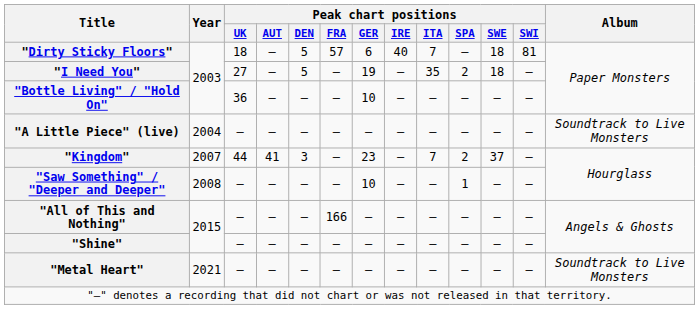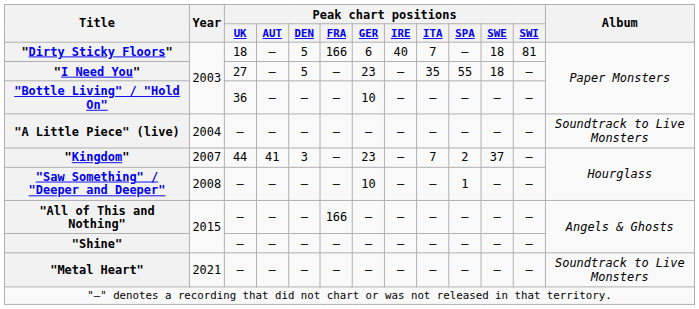 <table class="wikitable plainrowheaders" style="text-align:center;">
 <tr>
 <th scope="col" rowspan="2" style="width:15em;">Title</th>
 <th scope="col" rowspan="2" style="width:1em;">Year</th>
 <th scope="col" colspan="10">Peak chart positions</th>
 <th scope="col" rowspan="2" style="width:12em;">Album</th>
 </tr>
 <tr>
 <th scope="col" style="width:2.5em;font-size:90%;"><a href='#'>UK</a><br></th>
 <th scope="col" style="width:2.5em;font-size:90%;"><a href='#'>AUT</a><br></th>
 <th scope="col" style="width:2.5em;font-size:90%;"><a href='#'>DEN</a><br></th>
 <th scope="col" style="width:2.5em;font-size:90%;"><a href='#'>FRA</a><br></th>
 <th scope="col" style="width:2.5em;font-size:90%;"><a href='#'>GER</a><br></th>
 <th scope="col" style="width:2.5em;font-size:90%;"><a href='#'>IRE</a><br></th>
 <th scope="col" style="width:2.5em;font-size:90%;"><a href='#'>ITA</a><br></th>
 <th scope="col" style="width:2.5em;font-size:90%;"><a href='#'>SPA</a><br></th>
 <th scope="col" style="width:2.5em;font-size:90%;"><a href='#'>SWE</a><br></th>
 <th scope="col" style="width:2.5em;font-size:90%;"><a href='#'>SWI</a><br></th>
 </tr>
 <tr>
 <th scope="row">"<a href='#'>Dirty Sticky Floors</a>"</th>
 <td rowspan="3">2003</td>
 <td>18</td>
 <td>—</td>
 <td>5</td>
-<td>57</td>
+<td>166</td>
 <td>6</td>
 <td>40</td>
 <td>7</td>
 <td>—</td>
 <td>18</td>
 <td>81</td>
 <td rowspan="3"><em>Paper Monsters</em></td>
 </tr>
 <tr>
 <th scope="row">"<a href='#'>I Need You</a>"</th>
 <td>27</td>
 <td>—</td>
 <td>5</td>
 <td>—</td>
-<td>19</td>
+<td>23</td>
 <td>—</td>
 <td>35</td>
-<td>2</td>
+<td>55</td>
 <td>18</td>
 <td>—</td>
 </tr>
 <tr>
 <th scope="row"><a href='#'>"Bottle Living" / "Hold On"</a></th>
 <td>36</td>
 <td>—</td>
 <td>—</td>
 <td>—</td>
 <td>10</td>
 <td>—</td>
 <td>—</td>
 <td>—</td>
 <td>—</td>
 <td>—</td>
 </tr>
 <tr>
 <th scope="row">"A Little Piece" (live)</th>
 <td>2004</td>
 <td>—</td>
 <td>—</td>
 <td>—</td>
 <td>—</td>
 <td>—</td>
 <td>—</td>
 <td>—</td>
 <td>—</td>
 <td>—</td>
 <td>—</td>
 <td><em>Soundtrack to Live Monsters</em></td>
 </tr>
 <tr>
 <th scope="row">"<a href='#'>Kingdom</a>"</th>
 <td>2007</td>
 <td>44</td>
 <td>41</td>
 <td>3</td>
 <td>—</td>
 <td>23</td>
 <td>—</td>
 <td>7</td>
 <td>2</td>
 <td>37</td>
 <td>—</td>
 <td rowspan="2"><em>Hourglass</em></td>
 </tr>
 <tr>
 <th scope="row"><a href='#'>"Saw Something" / "Deeper and Deeper"</a></th>
 <td>2008</td>
 <td>—</td>
 <td>—</td>
 <td>—</td>
 <td>—</td>
 <td>10</td>
 <td>—</td>
 <td>—</td>
 <td>1</td>
 <td>—</td>
 <td>—</td>
 </tr>
 <tr>
 <th scope="row">"All of This and Nothing"<br></th>
 <td rowspan="2">2015</td>
 <td>—</td>
 <td>—</td>
 <td>—</td>
 <td>166</td>
 <td>—</td>
 <td>—</td>
 <td>—</td>
 <td>—</td>
 <td>—</td>
 <td>—</td>
 <td rowspan="2"><em>Angels & Ghosts</em></td>
 </tr>
 <tr>
 <th scope="row">"Shine"<br></th>
 <td>—</td>
 <td>—</td>
 <td>—</td>
 <td>—</td>
 <td>—</td>
 <td>—</td>
 <td>—</td>
 <td>—</td>
 <td>—</td>
 <td>—</td>
 </tr>
 <tr>
 <th scope="row">"Metal Heart"<br></th>
 <td>2021</td>
 <td>—</td>
 <td>—</td>
 <td>—</td>
 <td>—</td>
 <td>—</td>
 <td>—</td>
 <td>—</td>
 <td>—</td>
 <td>—</td>
 <td>—</td>
 <td><em>Soundtrack to Live Monsters</em></td>
 </tr>
 <tr>
 <td colspan="13" style="font-size:90%">"—" denotes a recording that did not chart or was not released in that territory.</td>
 </tr>
 </table>
